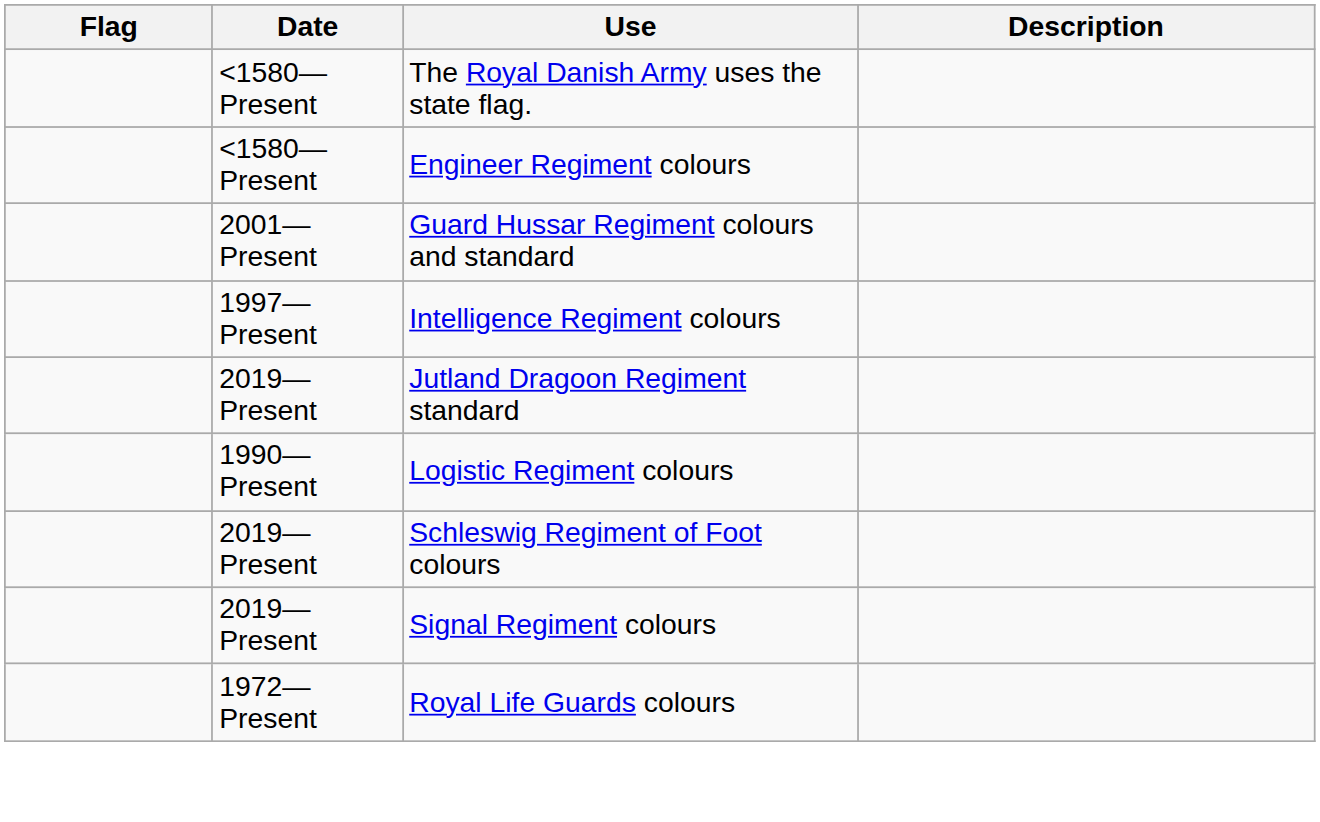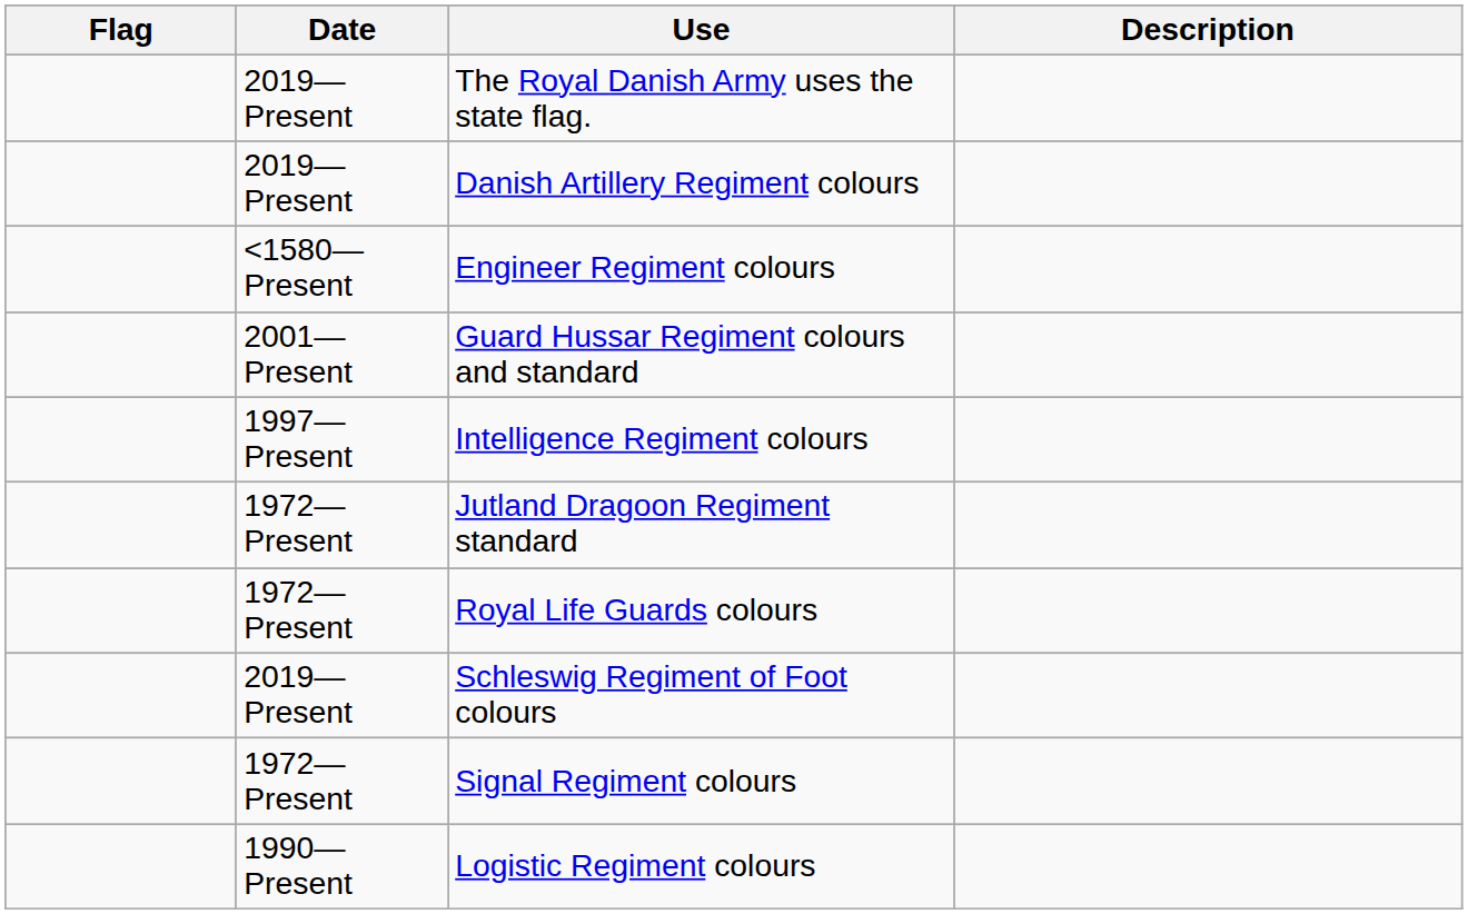 <table class="wikitable">
 <tr>
 <th style="width:110px;">Flag</th>
 <th style="width:100px;">Date</th>
 <th style="width:250px;">Use</th>
 <th style="width:250px;">Description</th>
 </tr>
 <tr>
 <td></td>
-<td><1580—Present</td>
+<td>2019—Present</td>
 <td>The <a href='#'>Royal Danish Army</a> uses the state flag.</td>
+<td></td>
+</tr>
+<tr>
+<td></td>
+<td>2019—Present</td>
+<td><a href='#'>Danish Artillery Regiment</a> colours</td>
 <td></td>
 </tr>
 <tr>
 <td></td>
 <td><1580—Present</td>
 <td><a href='#'>Engineer Regiment</a> colours</td>
 <td></td>
 </tr>
 <tr>
 <td><br><br></td>
 <td>2001—Present</td>
 <td><a href='#'>Guard Hussar Regiment</a> colours and standard</td>
 <td></td>
 </tr>
 <tr>
 <td></td>
 <td>1997—Present</td>
 <td><a href='#'>Intelligence Regiment</a> colours</td>
 <td></td>
 </tr>
 <tr>
 <td></td>
-<td>2019—Present</td>
+<td>1972—Present</td>
 <td><a href='#'>Jutland Dragoon Regiment</a> standard</td>
 <td></td>
 </tr>
 <tr>
 <td></td>
-<td>1990—Present</td>
-<td><a href='#'>Logistic Regiment</a> colours</td>
+<td>1972—Present</td>
+<td><a href='#'>Royal Life Guards</a> colours</td>
 <td></td>
 </tr>
 <tr>
 <td></td>
 <td>2019—Present</td>
 <td><a href='#'>Schleswig Regiment of Foot</a> colours</td>
 <td></td>
 </tr>
 <tr>
 <td></td>
-<td>2019—Present</td>
+<td>1972—Present</td>
 <td><a href='#'>Signal Regiment</a> colours</td>
 <td></td>
 </tr>
 <tr>
 <td></td>
-<td>1972—Present</td>
-<td><a href='#'>Royal Life Guards</a> colours</td>
+<td>1990—Present</td>
+<td><a href='#'>Logistic Regiment</a> colours</td>
 <td></td>
 </tr>
 </table>
